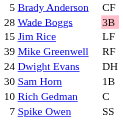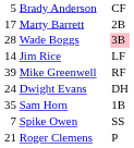 <table>
 <tr>
 <td>  5</td>
 <td><a href='#'>Brady Anderson</a></td>
 <td>CF</td>
 </tr>
 <tr>
+<td>17</td>
+<td><a href='#'>Marty Barrett</a></td>
+<td>2B</td>
+</tr>
+<tr>
 <td>28</td>
 <td><a href='#'>Wade Boggs</a>    </td>
 <td style="background: pink;">3B</td>
 </tr>
 <tr>
-<td>15</td>
+<td>14</td>
 <td><a href='#'>Jim Rice</a></td>
 <td>LF</td>
 </tr>
 <tr>
 <td>39</td>
 <td><a href='#'>Mike Greenwell</a>    </td>
 <td>RF</td>
 </tr>
 <tr>
 <td>24</td>
 <td><a href='#'>Dwight Evans</a></td>
 <td>DH</td>
 </tr>
 <tr>
-<td>30</td>
+<td>35</td>
 <td><a href='#'>Sam Horn</a></td>
 <td>1B</td>
-</tr>
-<tr>
-<td>10</td>
-<td><a href='#'>Rich Gedman</a></td>
-<td>C</td>
 </tr>
 <tr>
 <td>  7</td>
 <td><a href='#'>Spike Owen</a></td>
 <td>SS</td>
 </tr>
+<tr>
+<td>21</td>
+<td><a href='#'>Roger Clemens</a></td>
+<td>P</td>
+</tr>
 </table>
